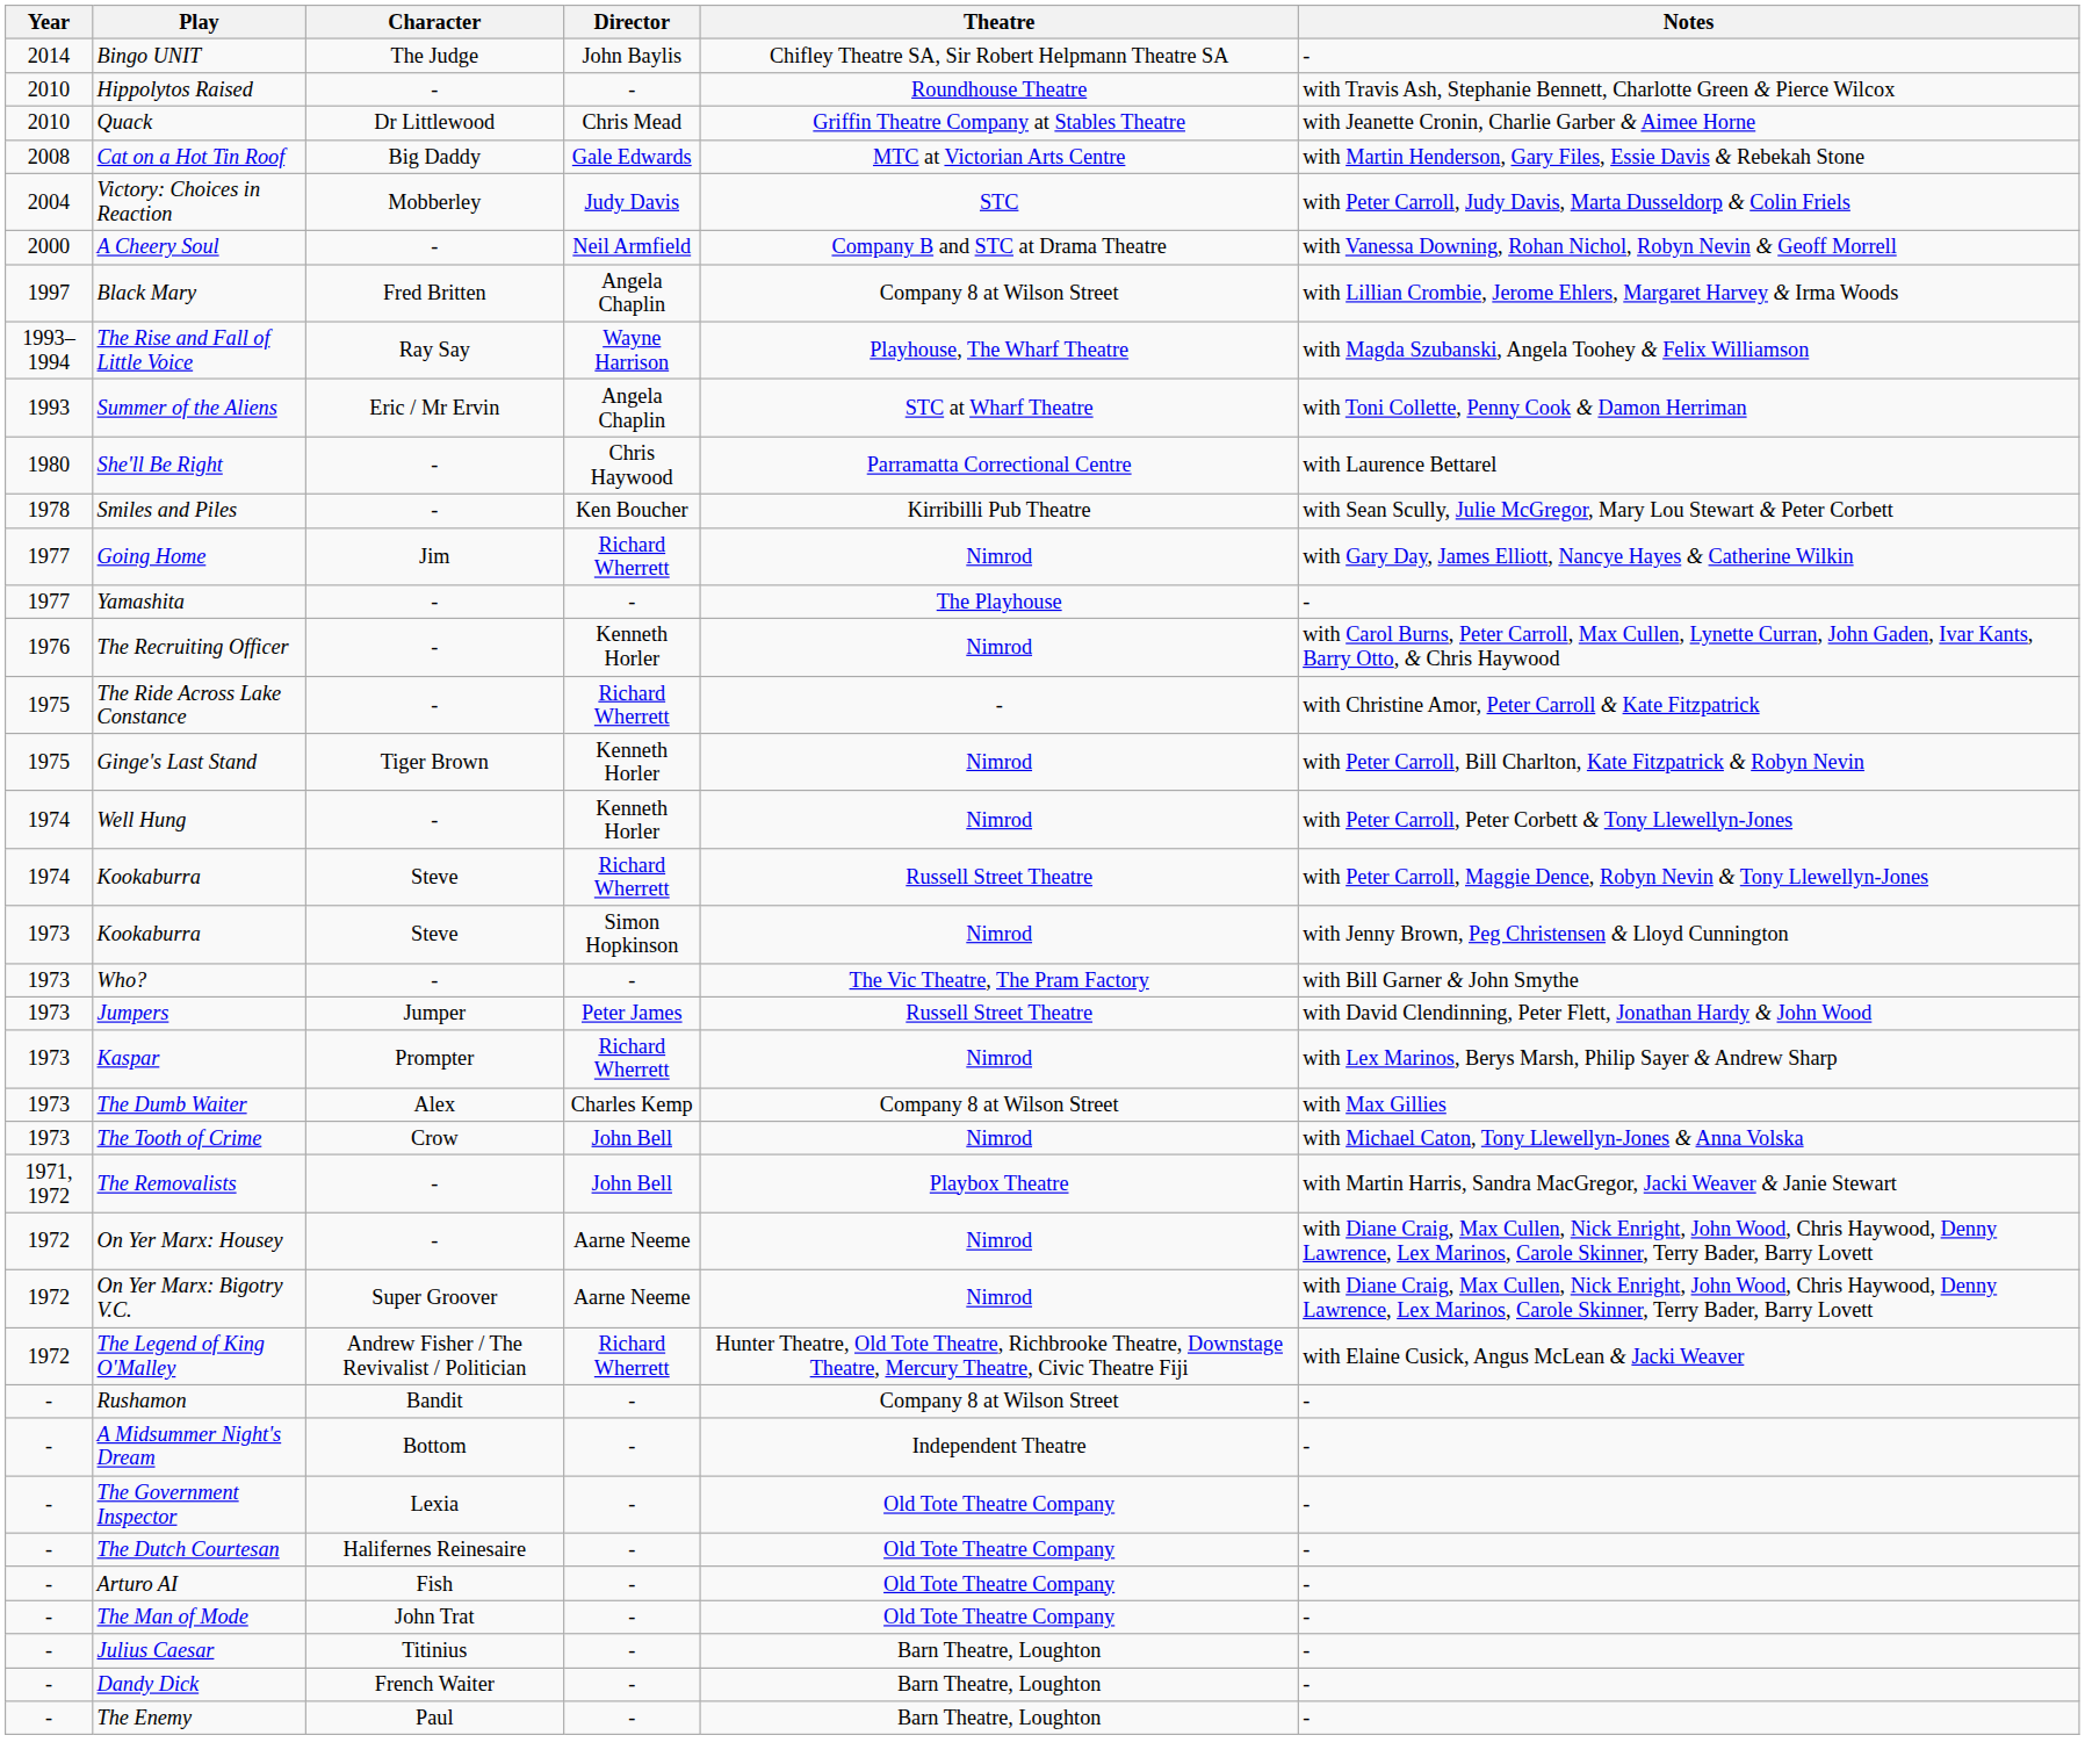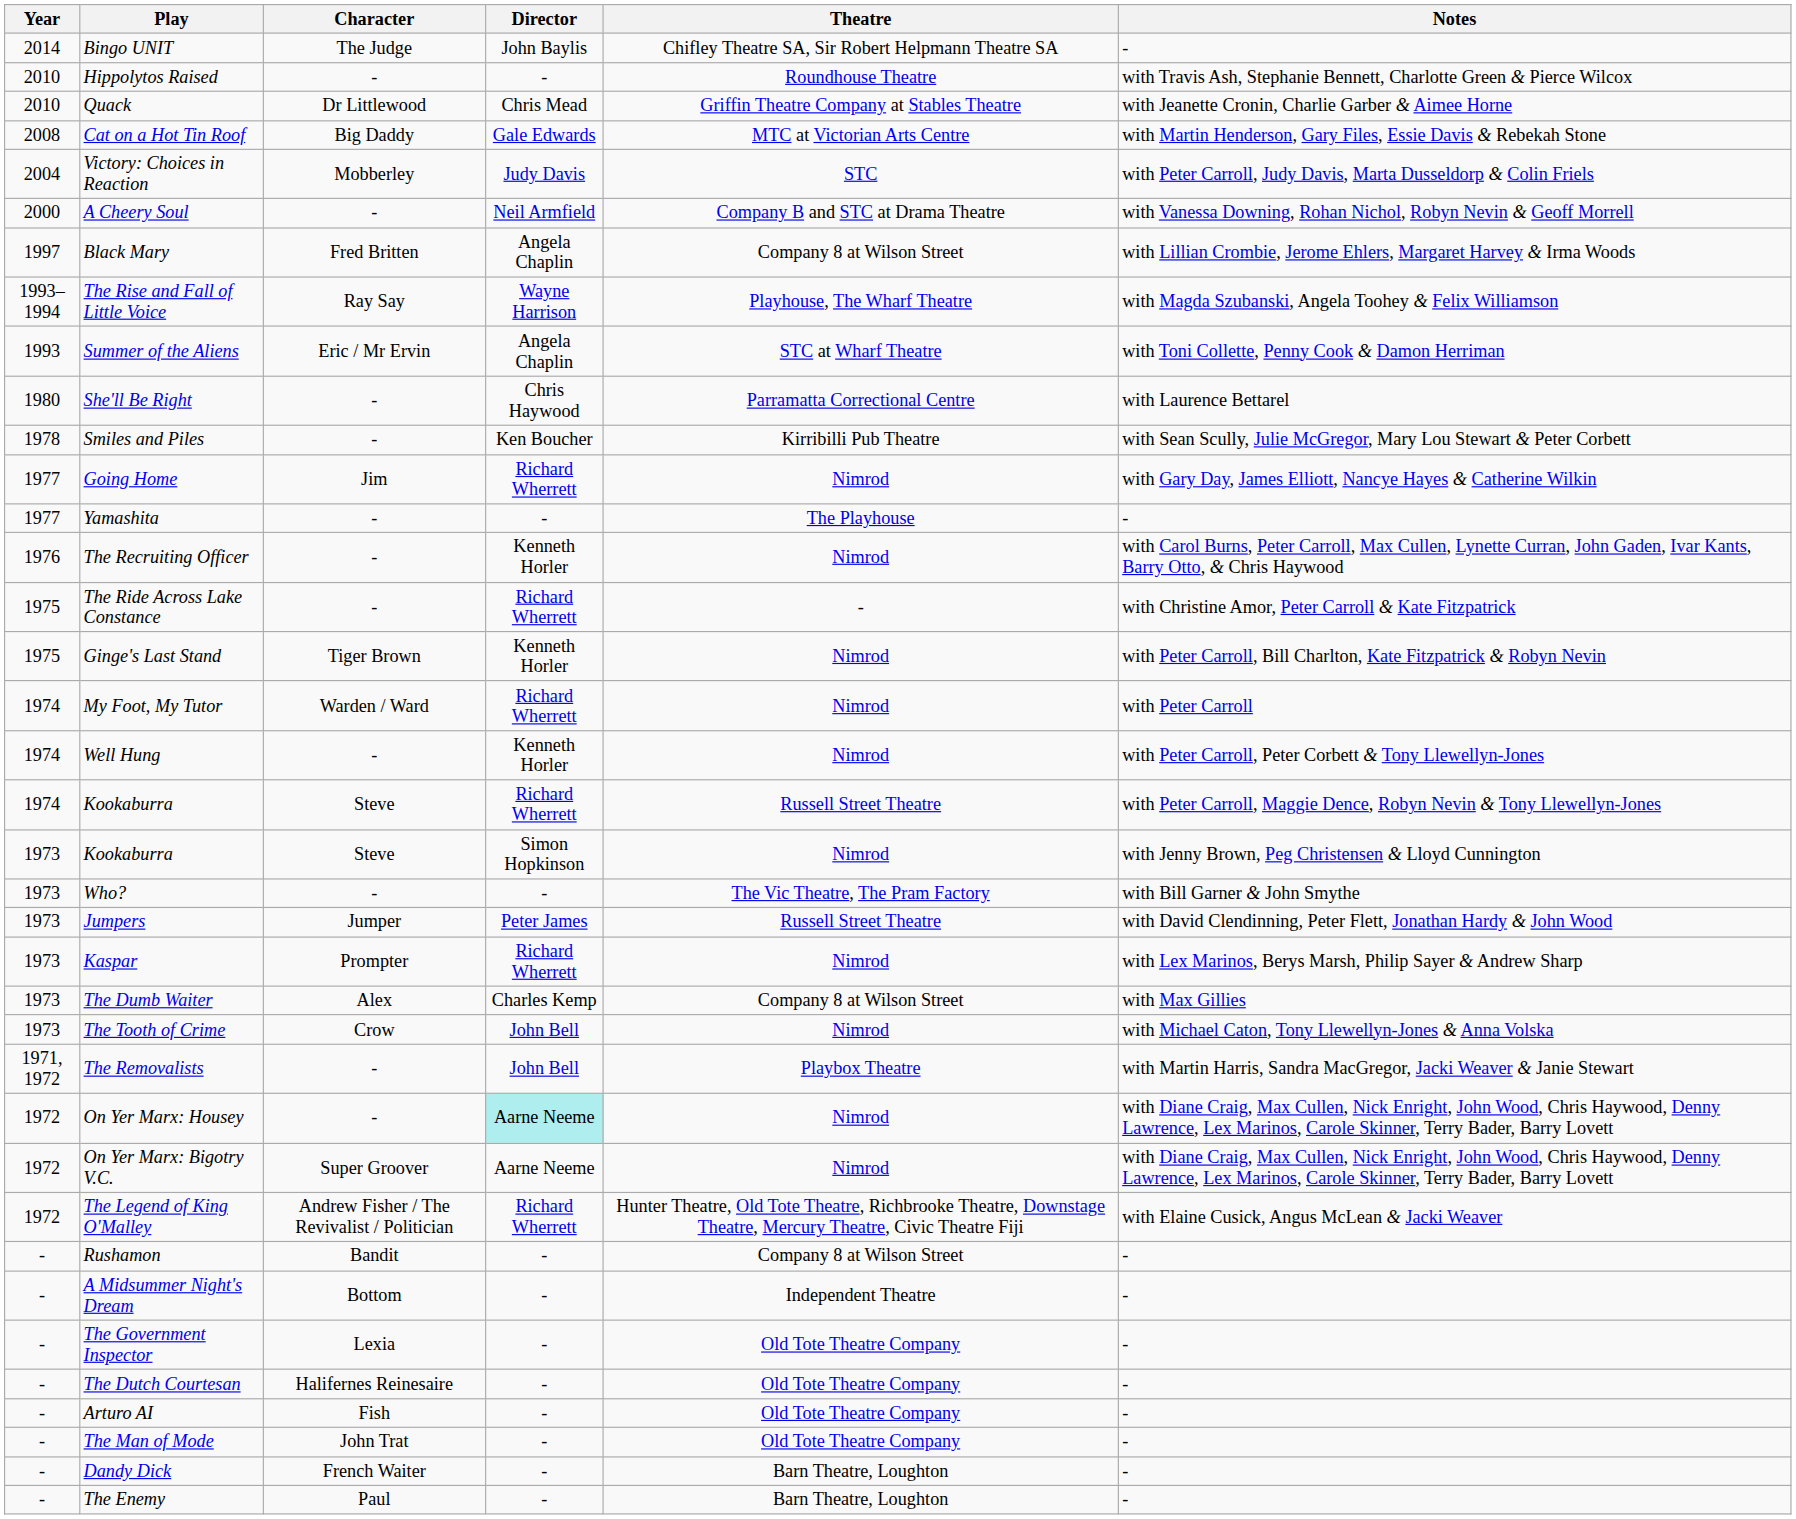 <table class="wikitable">
 <tr>
 <th>Year</th>
 <th>Play</th>
 <th>Character</th>
 <th>Director</th>
 <th>Theatre</th>
 <th>Notes</th>
 </tr>
 <tr>
 <td rowspan="1" align="center">2014</td>
 <td><em>Bingo UNIT</em></td>
 <td rowspan="1" align="center">The Judge</td>
 <td rowspan="1" align="center">John Baylis</td>
 <td rowspan="1" align="center">Chifley Theatre SA, Sir Robert Helpmann Theatre SA</td>
 <td>-</td>
 </tr>
 <tr>
 <td rowspan="1" align="center">2010</td>
 <td><em>Hippolytos Raised</em></td>
 <td rowspan="1" align="center">-</td>
 <td rowspan="1" align="center">-</td>
 <td rowspan="1" align="center"><a href='#'>Roundhouse Theatre</a></td>
 <td>with Travis Ash, Stephanie Bennett, Charlotte Green <em>&</em> Pierce Wilcox</td>
 </tr>
 <tr>
 <td rowspan="1" align="center">2010</td>
 <td><em>Quack</em></td>
 <td rowspan="1" align="center">Dr Littlewood</td>
 <td rowspan="1" align="center">Chris Mead</td>
 <td rowspan="1" align="center"><a href='#'>Griffin Theatre Company</a> at <a href='#'>Stables Theatre</a></td>
 <td>with Jeanette Cronin, Charlie Garber <em>&</em> <a href='#'>Aimee Horne</a></td>
 </tr>
 <tr>
 <td rowspan="1" align="center">2008</td>
 <td><em><a href='#'>Cat on a Hot Tin Roof</a></em></td>
 <td rowspan="1" align="center">Big Daddy</td>
 <td rowspan="1" align="center"><a href='#'>Gale Edwards</a></td>
 <td rowspan="1" align="center"><a href='#'>MTC</a> at <a href='#'>Victorian Arts Centre</a></td>
 <td>with <a href='#'>Martin Henderson</a>, <a href='#'>Gary Files</a>, <a href='#'>Essie Davis</a> <em>&</em> Rebekah Stone</td>
 </tr>
 <tr>
 <td rowspan="1" align="center">2004</td>
 <td><em>Victory: Choices in Reaction</em></td>
 <td rowspan="1" align="center">Mobberley</td>
 <td rowspan="1" align="center"><a href='#'>Judy Davis</a></td>
 <td rowspan="1" align="center"><a href='#'>STC</a></td>
 <td>with <a href='#'>Peter Carroll</a>, <a href='#'>Judy Davis</a>, <a href='#'>Marta Dusseldorp</a> <em>&</em> <a href='#'>Colin Friels</a></td>
 </tr>
 <tr>
 <td align="center">2000</td>
 <td><em><a href='#'>A Cheery Soul</a></em></td>
 <td align="center">-</td>
 <td align="center"><a href='#'>Neil Armfield</a></td>
 <td align="center"><a href='#'>Company B</a> and <a href='#'>STC</a> at Drama Theatre</td>
 <td>with <a href='#'>Vanessa Downing</a>, <a href='#'>Rohan Nichol</a>, <a href='#'>Robyn Nevin</a> <em>&</em> <a href='#'>Geoff Morrell</a></td>
 </tr>
 <tr>
 <td rowspan="1" align="center">1997</td>
 <td><em>Black Mary</em></td>
 <td rowspan="1" align="center">Fred Britten</td>
 <td rowspan="1" align="center">Angela Chaplin</td>
 <td rowspan="1" align="center">Company 8 at Wilson Street</td>
 <td>with <a href='#'>Lillian Crombie</a>, <a href='#'>Jerome Ehlers</a>, <a href='#'>Margaret Harvey</a> <em>&</em> Irma Woods</td>
 </tr>
 <tr>
 <td rowspan="1" align="center">1993–1994</td>
 <td><em><a href='#'>The Rise and Fall of Little Voice</a></em></td>
 <td rowspan="1" align="center">Ray Say</td>
 <td rowspan="1" align="center"><a href='#'>Wayne Harrison</a></td>
 <td rowspan="1" align="center"><a href='#'>Playhouse</a>, <a href='#'>The Wharf Theatre</a></td>
 <td>with <a href='#'>Magda Szubanski</a>, Angela Toohey <em>&</em> <a href='#'>Felix Williamson</a></td>
 </tr>
 <tr>
 <td rowspan="1" align="center">1993</td>
 <td><em><a href='#'>Summer of the Aliens</a></em></td>
 <td rowspan="1" align="center">Eric / Mr Ervin</td>
 <td rowspan="1" align="center">Angela Chaplin</td>
 <td rowspan="1" align="center"><a href='#'>STC</a> at <a href='#'>Wharf Theatre</a></td>
 <td>with <a href='#'>Toni Collette</a>, <a href='#'>Penny Cook</a> <em>&</em> <a href='#'>Damon Herriman</a></td>
 </tr>
 <tr>
 <td rowspan="1" align="center">1980</td>
 <td><em><a href='#'>She'll Be Right</a></em></td>
 <td rowspan="1" align="center">-</td>
 <td rowspan="1" align="center">Chris Haywood</td>
 <td rowspan="1" align="center"><a href='#'>Parramatta Correctional Centre</a></td>
 <td>with Laurence Bettarel</td>
 </tr>
 <tr>
 <td rowspan="1" align="center">1978</td>
 <td><em>Smiles and Piles</em></td>
 <td rowspan="1" align="center">-</td>
 <td rowspan="1" align="center">Ken Boucher</td>
 <td rowspan="1" align="center">Kirribilli Pub Theatre</td>
 <td>with Sean Scully, <a href='#'>Julie McGregor</a>, Mary Lou Stewart <em>&</em> Peter Corbett</td>
 </tr>
 <tr>
 <td rowspan="1" align="center">1977</td>
 <td><em><a href='#'>Going Home</a></em></td>
 <td rowspan="1" align="center">Jim</td>
 <td rowspan="1" align="center"><a href='#'>Richard Wherrett</a></td>
 <td rowspan="1" align="center"><a href='#'>Nimrod</a></td>
 <td>with <a href='#'>Gary Day</a>, <a href='#'>James Elliott</a>, <a href='#'>Nancye Hayes</a> <em>&</em> <a href='#'>Catherine Wilkin</a></td>
 </tr>
 <tr>
 <td rowspan="1" align="center">1977</td>
 <td><em>Yamashita</em></td>
 <td rowspan="1" align="center">-</td>
 <td rowspan="1" align="center">-</td>
 <td rowspan="1" align="center"><a href='#'>The Playhouse</a></td>
 <td>-</td>
 </tr>
 <tr>
 <td rowspan="1" align="center">1976</td>
 <td><em>The Recruiting Officer</em></td>
 <td rowspan="1" align="center">-</td>
 <td rowspan="1" align="center">Kenneth Horler</td>
 <td rowspan="1" align="center"><a href='#'>Nimrod</a></td>
 <td>with <a href='#'>Carol Burns</a>, <a href='#'>Peter Carroll</a>, <a href='#'>Max Cullen</a>, <a href='#'>Lynette Curran</a>, <a href='#'>John Gaden</a>, <a href='#'>Ivar Kants</a>, <a href='#'>Barry Otto</a>, <em>&</em> Chris Haywood</td>
 </tr>
 <tr>
 <td rowspan="1" align="center">1975</td>
 <td><em>The Ride Across Lake Constance</em></td>
 <td rowspan="1" align="center">-</td>
 <td rowspan="1" align="center"><a href='#'>Richard Wherrett</a></td>
 <td rowspan="1" align="center">-</td>
 <td>with Christine Amor, <a href='#'>Peter Carroll</a> <em>&</em> <a href='#'>Kate Fitzpatrick</a></td>
 </tr>
 <tr>
 <td rowspan="1" align="center">1975</td>
 <td><em>Ginge's Last Stand</em></td>
 <td rowspan="1" align="center">Tiger Brown</td>
 <td rowspan="1" align="center">Kenneth Horler</td>
 <td rowspan="1" align="center"><a href='#'>Nimrod</a></td>
 <td>with <a href='#'>Peter Carroll</a>, Bill Charlton, <a href='#'>Kate Fitzpatrick</a> <em>&</em> <a href='#'>Robyn Nevin</a></td>
 </tr>
 <tr>
 <td rowspan="1" align="center">1974</td>
+<td><em>My Foot, My Tutor</em></td>
+<td rowspan="1" align="center">Warden / Ward</td>
+<td rowspan="1" align="center"><a href='#'>Richard Wherrett</a></td>
+<td rowspan="1" align="center"><a href='#'>Nimrod</a></td>
+<td>with <a href='#'>Peter Carroll</a></td>
+</tr>
+<tr>
+<td rowspan="1" align="center">1974</td>
 <td><em>Well Hung</em></td>
 <td rowspan="1" align="center">-</td>
 <td rowspan="1" align="center">Kenneth Horler</td>
 <td rowspan="1" align="center"><a href='#'>Nimrod</a></td>
 <td>with <a href='#'>Peter Carroll</a>, Peter Corbett <em>&</em> <a href='#'>Tony Llewellyn-Jones</a></td>
 </tr>
 <tr>
 <td rowspan="1" align="center">1974</td>
 <td><em>Kookaburra</em></td>
 <td rowspan="1" align="center">Steve</td>
 <td rowspan="1" align="center"><a href='#'>Richard Wherrett</a></td>
 <td rowspan="1" align="center"><a href='#'>Russell Street Theatre</a></td>
 <td>with <a href='#'>Peter Carroll</a>, <a href='#'>Maggie Dence</a>, <a href='#'>Robyn Nevin</a> <em>&</em> <a href='#'>Tony Llewellyn-Jones</a></td>
 </tr>
 <tr>
 <td rowspan="1" align="center">1973</td>
 <td><em>Kookaburra</em></td>
 <td rowspan="1" align="center">Steve</td>
 <td rowspan="1" align="center">Simon Hopkinson</td>
 <td rowspan="1" align="center"><a href='#'>Nimrod</a></td>
 <td>with Jenny Brown, <a href='#'>Peg Christensen</a> <em>&</em> Lloyd Cunnington</td>
 </tr>
 <tr>
 <td rowspan="1" align="center">1973</td>
 <td><em>Who?</em></td>
 <td rowspan="1" align="center">-</td>
 <td rowspan="1" align="center">-</td>
 <td rowspan="1" align="center"><a href='#'>The Vic Theatre</a>, <a href='#'>The Pram Factory</a></td>
 <td>with Bill Garner <em>&</em> John Smythe</td>
 </tr>
 <tr>
 <td rowspan="1" align="center">1973</td>
 <td><em><a href='#'>Jumpers</a></em></td>
 <td rowspan="1" align="center">Jumper</td>
 <td rowspan="1" align="center"><a href='#'>Peter James</a></td>
 <td rowspan="1" align="center"><a href='#'>Russell Street Theatre</a></td>
 <td>with David Clendinning, Peter Flett, <a href='#'>Jonathan Hardy</a> <em>&</em> <a href='#'>John Wood</a></td>
 </tr>
 <tr>
 <td rowspan="1" align="center">1973</td>
 <td><em><a href='#'>Kaspar</a></em></td>
 <td rowspan="1" align="center">Prompter</td>
 <td rowspan="1" align="center"><a href='#'>Richard Wherrett</a></td>
 <td rowspan="1" align="center"><a href='#'>Nimrod</a></td>
 <td>with <a href='#'>Lex Marinos</a>, Berys Marsh, Philip Sayer <em>&</em> Andrew Sharp</td>
 </tr>
 <tr>
 <td rowspan="1" align="center">1973</td>
 <td><em><a href='#'>The Dumb Waiter</a></em></td>
 <td rowspan="1" align="center">Alex</td>
 <td rowspan="1" align="center">Charles Kemp</td>
 <td rowspan="1" align="center">Company 8 at Wilson Street</td>
 <td>with <a href='#'>Max Gillies</a></td>
 </tr>
 <tr>
 <td rowspan="1" align="center">1973</td>
 <td><em><a href='#'>The Tooth of Crime</a></em></td>
 <td rowspan="1" align="center">Crow</td>
 <td rowspan="1" align="center"><a href='#'>John Bell</a></td>
 <td rowspan="1" align="center"><a href='#'>Nimrod</a></td>
 <td>with <a href='#'>Michael Caton</a>, <a href='#'>Tony Llewellyn-Jones</a> <em>&</em> <a href='#'>Anna Volska</a></td>
 </tr>
 <tr>
 <td rowspan="1" align="center">1971, 1972</td>
 <td><em><a href='#'>The Removalists</a></em></td>
 <td rowspan="1" align="center">-</td>
 <td rowspan="1" align="center"><a href='#'>John Bell</a></td>
 <td rowspan="1" align="center"><a href='#'>Playbox Theatre</a></td>
 <td>with Martin Harris, Sandra MacGregor, <a href='#'>Jacki Weaver</a> <em>&</em> Janie Stewart</td>
 </tr>
 <tr>
 <td rowspan="1" align="center">1972</td>
 <td><em>On Yer Marx: Housey</em></td>
 <td rowspan="1" align="center">-</td>
-<td rowspan="1" align="center">Aarne Neeme</td>
+<td rowspan="1" align="center" style="background: paleturquoise;">Aarne Neeme</td>
 <td rowspan="1" align="center"><a href='#'>Nimrod</a></td>
 <td>with <a href='#'>Diane Craig</a>, <a href='#'>Max Cullen</a>, <a href='#'>Nick Enright</a>, <a href='#'>John Wood</a>, Chris Haywood, <a href='#'>Denny Lawrence</a>, <a href='#'>Lex Marinos</a>, <a href='#'>Carole Skinner</a>, Terry Bader, Barry Lovett</td>
 </tr>
 <tr>
 <td rowspan="1" align="center">1972</td>
 <td><em>On Yer Marx: Bigotry V.C.</em></td>
 <td rowspan="1" align="center">Super Groover</td>
 <td rowspan="1" align="center">Aarne Neeme</td>
 <td rowspan="1" align="center"><a href='#'>Nimrod</a></td>
 <td>with <a href='#'>Diane Craig</a>, <a href='#'>Max Cullen</a>, <a href='#'>Nick Enright</a>, <a href='#'>John Wood</a>, Chris Haywood, <a href='#'>Denny Lawrence</a>, <a href='#'>Lex Marinos</a>, <a href='#'>Carole Skinner</a>, Terry Bader, Barry Lovett</td>
 </tr>
 <tr>
 <td rowspan="1" align="center">1972</td>
 <td><em><a href='#'>The Legend of King O'Malley</a></em></td>
 <td rowspan="1" align="center">Andrew Fisher / The Revivalist / Politician</td>
 <td rowspan="1" align="center"><a href='#'>Richard Wherrett</a></td>
 <td rowspan="1" align="center">Hunter Theatre, <a href='#'>Old Tote Theatre</a>, Richbrooke Theatre, <a href='#'>Downstage Theatre</a>, <a href='#'>Mercury Theatre</a>, Civic Theatre Fiji</td>
 <td>with Elaine Cusick, Angus McLean <em>&</em> <a href='#'>Jacki Weaver</a></td>
 </tr>
 <tr>
 <td rowspan="1" align="center">-</td>
 <td><em>Rushamon</em></td>
 <td rowspan="1" align="center">Bandit</td>
 <td rowspan="1" align="center">-</td>
 <td rowspan="1" align="center">Company 8 at Wilson Street</td>
 <td>-</td>
 </tr>
 <tr>
 <td rowspan="1" align="center">-</td>
 <td><em><a href='#'>A Midsummer Night's Dream</a></em></td>
 <td rowspan="1" align="center">Bottom</td>
 <td rowspan="1" align="center">-</td>
 <td rowspan="1" align="center">Independent Theatre</td>
 <td>-</td>
 </tr>
 <tr>
 <td rowspan="1" align="center">-</td>
 <td><em><a href='#'>The Government Inspector</a></em></td>
 <td rowspan="1" align="center">Lexia</td>
 <td rowspan="1" align="center">-</td>
 <td rowspan="1" align="center"><a href='#'>Old Tote Theatre Company</a></td>
 <td>-</td>
 </tr>
 <tr>
 <td rowspan="1" align="center">-</td>
 <td><em><a href='#'>The Dutch Courtesan</a></em></td>
 <td rowspan="1" align="center">Halifernes Reinesaire</td>
 <td rowspan="1" align="center">-</td>
 <td rowspan="1" align="center"><a href='#'>Old Tote Theatre Company</a></td>
 <td>-</td>
 </tr>
 <tr>
 <td rowspan="1" align="center">-</td>
 <td><em>Arturo AI</em></td>
 <td rowspan="1" align="center">Fish</td>
 <td rowspan="1" align="center">-</td>
 <td rowspan="1" align="center"><a href='#'>Old Tote Theatre Company</a></td>
 <td>-</td>
 </tr>
 <tr>
 <td rowspan="1" align="center">-</td>
 <td><em><a href='#'>The Man of Mode</a></em></td>
 <td rowspan="1" align="center">John Trat</td>
 <td rowspan="1" align="center">-</td>
 <td rowspan="1" align="center"><a href='#'>Old Tote Theatre Company</a></td>
 <td>-</td>
 </tr>
 <tr>
 <td rowspan="1" align="center">-</td>
-<td><em><a href='#'>Julius Caesar</a></em></td>
-<td rowspan="1" align="center">Titinius</td>
-<td rowspan="1" align="center">-</td>
-<td rowspan="1" align="center">Barn Theatre, Loughton</td>
-<td>-</td>
-</tr>
-<tr>
-<td rowspan="1" align="center">-</td>
 <td><em><a href='#'>Dandy Dick</a></em></td>
 <td rowspan="1" align="center">French Waiter</td>
 <td rowspan="1" align="center">-</td>
 <td rowspan="1" align="center">Barn Theatre, Loughton</td>
 <td>-</td>
 </tr>
 <tr>
 <td rowspan="1" align="center">-</td>
 <td><em>The Enemy</em></td>
 <td rowspan="1" align="center">Paul</td>
 <td rowspan="1" align="center">-</td>
 <td rowspan="1" align="center">Barn Theatre, Loughton</td>
 <td>-</td>
 </tr>
 </table>
